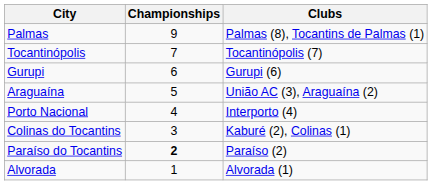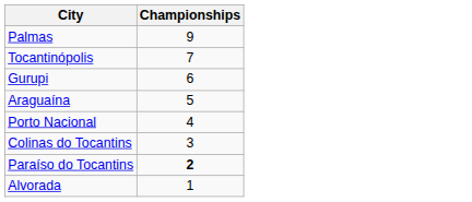 <table class="wikitable">
 <tr>
 <th>City</th>
 <th>Championships</th>
-<th>Clubs</th>
 </tr>
 <tr>
 <td> <a href='#'>Palmas</a></td>
 <td align="center">9</td>
-<td><a href='#'>Palmas</a> (8), <a href='#'>Tocantins de Palmas</a> (1)</td>
 </tr>
 <tr>
 <td> <a href='#'>Tocantinópolis</a></td>
 <td align="center">7</td>
-<td><a href='#'>Tocantinópolis</a> (7)</td>
 </tr>
 <tr>
 <td> <a href='#'>Gurupi</a></td>
 <td align="center">6</td>
-<td><a href='#'>Gurupi</a> (6)</td>
 </tr>
 <tr>
 <td> <a href='#'>Araguaína</a></td>
 <td align="center">5</td>
-<td><a href='#'>União AC</a> (3), <a href='#'>Araguaína</a> (2)</td>
 </tr>
 <tr>
 <td> <a href='#'>Porto Nacional</a></td>
 <td align="center">4</td>
-<td><a href='#'>Interporto</a> (4)</td>
 </tr>
 <tr>
 <td> <a href='#'>Colinas do Tocantins</a></td>
 <td align="center">3</td>
-<td><a href='#'>Kaburé</a> (2), <a href='#'>Colinas</a> (1)</td>
 </tr>
 <tr>
 <td> <a href='#'>Paraíso do Tocantins</a></td>
 <td align="center"><strong>2</strong></td>
-<td><a href='#'>Paraíso</a> (2)</td>
 </tr>
 <tr>
 <td> <a href='#'>Alvorada</a></td>
 <td align="center">1</td>
-<td><a href='#'>Alvorada</a> (1)</td>
 </tr>
 </table>
